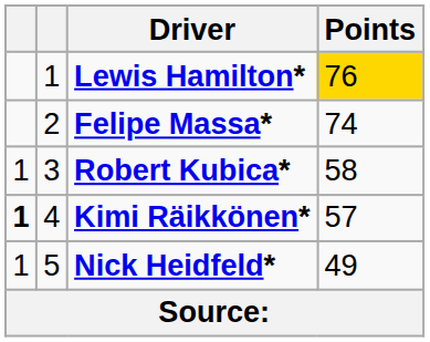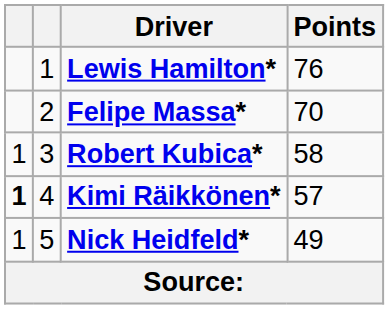 <table class="wikitable" style="font-size: 85%;">
 <tr>
 <th></th>
 <th></th>
 <th>Driver</th>
 <th>Points</th>
 </tr>
 <tr>
 <td></td>
 <td align="center">1</td>
 <td> <strong><a href='#'>Lewis Hamilton</a>*</strong></td>
-<td style="background: gold;">76</td>
+<td>76</td>
 </tr>
 <tr>
 <td></td>
 <td align="center">2</td>
 <td> <strong><a href='#'>Felipe Massa</a>*</strong></td>
-<td>74</td>
+<td>70</td>
 </tr>
 <tr>
 <td> 1</td>
 <td align="center">3</td>
 <td> <strong><a href='#'>Robert Kubica</a>*</strong></td>
 <td>58</td>
 </tr>
 <tr>
 <td><strong> 1</strong></td>
 <td align="center">4</td>
 <td> <strong><a href='#'>Kimi Räikkönen</a>*</strong></td>
 <td>57</td>
 </tr>
 <tr>
 <td> 1</td>
 <td align="center">5</td>
 <td> <strong><a href='#'>Nick Heidfeld</a>*</strong></td>
 <td>49</td>
 </tr>
 <tr>
 <th colspan=4>Source:</th>
 </tr>
 </table>
